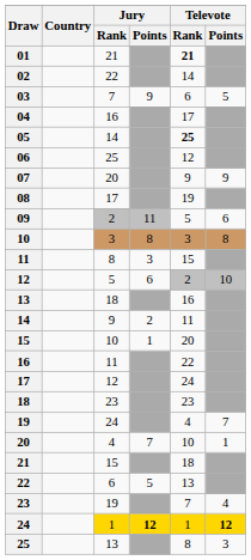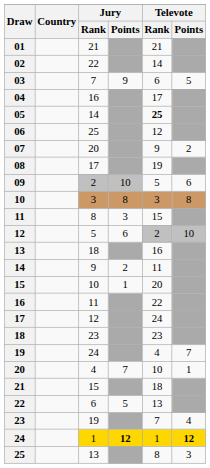 <table class="sortable wikitable collapsible plainrowheaders" style="text-align:center;">
 <tr>
 </tr>
 <tr>
 <th scope="col" rowspan="2">Draw</th>
 <th scope="col" rowspan="2">Country</th>
 <th scope="col" colspan="2">Jury</th>
 <th scope="col" colspan="2">Televote</th>
 </tr>
 <tr>
 <th scope="col">Rank</th>
 <th scope="col">Points</th>
 <th scope="col">Rank</th>
 <th scope="col">Points</th>
 </tr>
 <tr>
 <th scope="row" style="text-align:center;">01</th>
 <td style="text-align:left;"></td>
 <td>21</td>
 <td style="background:#AAAAAA;"></td>
-<td><strong>21</strong></td>
+<td>21</td>
 <td style="background:#AAAAAA;"></td>
 </tr>
 <tr>
 <th scope="row" style="text-align:center;">02</th>
 <td style="text-align:left;"></td>
 <td>22</td>
 <td style="background:#AAAAAA;"></td>
 <td>14</td>
 <td style="background:#AAAAAA;"></td>
 </tr>
 <tr>
 <th scope="row" style="text-align:center;">03</th>
 <td style="text-align:left;"></td>
 <td>7</td>
 <td>9</td>
 <td>6</td>
 <td>5</td>
 </tr>
 <tr>
 <th scope="row" style="text-align:center;">04</th>
 <td style="text-align:left;"></td>
 <td>16</td>
 <td style="background:#AAAAAA;"></td>
 <td>17</td>
 <td style="background:#AAAAAA;"></td>
 </tr>
 <tr>
 <th scope="row" style="text-align:center;">05</th>
 <td style="text-align:left;"></td>
 <td>14</td>
 <td style="background:#AAAAAA;"></td>
 <td><strong>25</strong></td>
 <td style="background:#AAAAAA;"></td>
 </tr>
 <tr>
 <th scope="row" style="text-align:center;">06</th>
 <td style="text-align:left;"></td>
 <td>25</td>
 <td style="background:#AAAAAA;"></td>
 <td>12</td>
 <td style="background:#AAAAAA;"></td>
 </tr>
 <tr>
 <th scope="row" style="text-align:center;">07</th>
 <td style="text-align:left;"></td>
 <td>20</td>
 <td style="background:#AAAAAA;"></td>
 <td>9</td>
-<td>9</td>
+<td>2</td>
 </tr>
 <tr>
 <th scope="row" style="text-align:center;">08</th>
 <td style="text-align:left;"></td>
 <td>17</td>
 <td style="background:#AAAAAA;"></td>
 <td>19</td>
 <td style="background:#AAAAAA;"></td>
 </tr>
 <tr>
 <th scope="row" style="text-align:center;">09</th>
 <td style="text-align:left;"></td>
 <td style="background:silver;">2</td>
-<td style="background:silver;">11</td>
+<td style="background:silver;">10</td>
 <td>5</td>
 <td>6</td>
 </tr>
 <tr>
 <th scope="row" style="text-align:center;">10</th>
 <td style="text-align:left;"></td>
 <td style="background:#CC9966;">3</td>
 <td style="background:#CC9966;">8</td>
 <td style="background:#CC9966;">3</td>
 <td style="background:#CC9966;">8</td>
 </tr>
 <tr>
 <th scope="row" style="text-align:center;">11</th>
 <td style="text-align:left;"></td>
 <td>8</td>
 <td>3</td>
 <td>15</td>
 <td style="background:#AAAAAA;"></td>
 </tr>
 <tr>
 <th scope="row" style="text-align:center;">12</th>
 <td style="text-align:left;"></td>
 <td>5</td>
 <td>6</td>
 <td style="background:silver;">2</td>
 <td style="background:silver;">10</td>
 </tr>
 <tr>
 <th scope="row" style="text-align:center;">13</th>
 <td style="text-align:left;"></td>
 <td>18</td>
 <td style="background:#AAAAAA;"></td>
 <td>16</td>
 <td style="background:#AAAAAA;"></td>
 </tr>
 <tr>
 <th scope="row" style="text-align:center;">14</th>
 <td style="text-align:left;"></td>
 <td>9</td>
 <td>2</td>
 <td>11</td>
 <td style="background:#AAAAAA;"></td>
 </tr>
 <tr>
 <th scope="row" style="text-align:center;">15</th>
 <td style="text-align:left;"></td>
 <td>10</td>
 <td>1</td>
 <td>20</td>
 <td style="background:#AAAAAA;"></td>
 </tr>
 <tr>
 <th scope="row" style="text-align:center;">16</th>
 <td style="text-align:left;"></td>
 <td>11</td>
 <td style="background:#AAAAAA;"></td>
 <td>22</td>
 <td style="background:#AAAAAA;"></td>
 </tr>
 <tr>
 <th scope="row" style="text-align:center;">17</th>
 <td style="text-align:left;"></td>
 <td>12</td>
 <td style="background:#AAAAAA;"></td>
 <td>24</td>
 <td style="background:#AAAAAA;"></td>
 </tr>
 <tr>
 <th scope="row" style="text-align:center;">18</th>
 <td style="text-align:left;"></td>
 <td>23</td>
 <td style="background:#AAAAAA;"></td>
 <td>23</td>
 <td style="background:#AAAAAA;"></td>
 </tr>
 <tr>
 <th scope="row" style="text-align:center;">19</th>
 <td style="text-align:left;"></td>
 <td>24</td>
 <td style="background:#AAAAAA;"></td>
 <td>4</td>
 <td>7</td>
 </tr>
 <tr>
 <th scope="row" style="text-align:center;">20</th>
 <td style="text-align:left;"></td>
 <td>4</td>
 <td>7</td>
 <td>10</td>
 <td>1</td>
 </tr>
 <tr>
 <th scope="row" style="text-align:center;">21</th>
 <td style="text-align:left;"></td>
 <td>15</td>
 <td style="background:#AAAAAA;"></td>
 <td>18</td>
 <td style="background:#AAAAAA;"></td>
 </tr>
 <tr>
 <th scope="row" style="text-align:center;">22</th>
 <td style="text-align:left;"></td>
 <td>6</td>
 <td>5</td>
 <td>13</td>
 <td style="background:#AAAAAA;"></td>
 </tr>
 <tr>
 <th scope="row" style="text-align:center;">23</th>
 <td style="text-align:left;"></td>
 <td>19</td>
 <td style="background:#AAAAAA;"></td>
 <td>7</td>
 <td>4</td>
 </tr>
 <tr>
 <th scope="row" style="text-align:center;">24</th>
 <td style="text-align:left;"></td>
 <td style="background:gold;">1</td>
 <td style="background:gold;"><strong>12</strong></td>
 <td style="background:gold;">1</td>
 <td style="background:gold;"><strong>12</strong></td>
 </tr>
 <tr>
 <th scope="row" style="text-align:center;">25</th>
 <td style="text-align:left;"></td>
 <td>13</td>
 <td style="background:#AAAAAA;"></td>
 <td>8</td>
 <td>3</td>
 </tr>
 </table>
